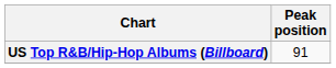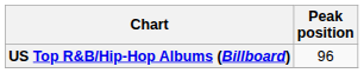 <table class="wikitable plainrowheaders sortable" style="text-align:center;" border="1">
 <tr>
 <th scope="col">Chart</th>
 <th scope="col">Peak<br>position</th>
 </tr>
 <tr>
 <th scope="row">US <a href='#'>Top R&B/Hip-Hop Albums</a> (<em><a href='#'>Billboard</a></em>)</th>
-<td>91</td>
+<td>96</td>
 </tr>
 <tr>
 </tr>
 </table>
